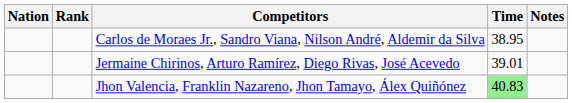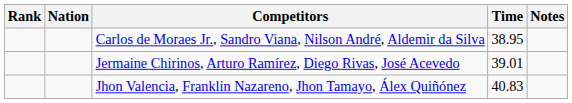 <table class="wikitable sortable" style="text-align:center; font-size:95%">
 <tr>
+<th>Rank</th>
 <th>Nation</th>
-<th>Rank</th>
 <th>Competitors</th>
 <th>Time</th>
 <th>Notes</th>
 </tr>
 <tr>
+<td></td>
 <td align=left></td>
-<td></td>
 <td align=left><a href='#'>Carlos de Moraes Jr.</a>, <a href='#'>Sandro Viana</a>, <a href='#'>Nilson André</a>, <a href='#'>Aldemir da Silva</a></td>
 <td>38.95</td>
 <td></td>
 </tr>
 <tr>
+<td></td>
 <td align=left></td>
-<td></td>
 <td align=left><a href='#'>Jermaine Chirinos</a>, <a href='#'>Arturo Ramírez</a>, <a href='#'>Diego Rivas</a>, <a href='#'>José Acevedo</a></td>
 <td>39.01</td>
 <td></td>
 </tr>
 <tr>
+<td></td>
 <td align=left></td>
-<td></td>
 <td align=left><a href='#'>Jhon Valencia</a>, <a href='#'>Franklin Nazareno</a>, <a href='#'>Jhon Tamayo</a>, <a href='#'>Álex Quiñónez</a></td>
-<td style="background: lightgreen;">40.83</td>
+<td>40.83</td>
 <td></td>
 </tr>
 </table>
